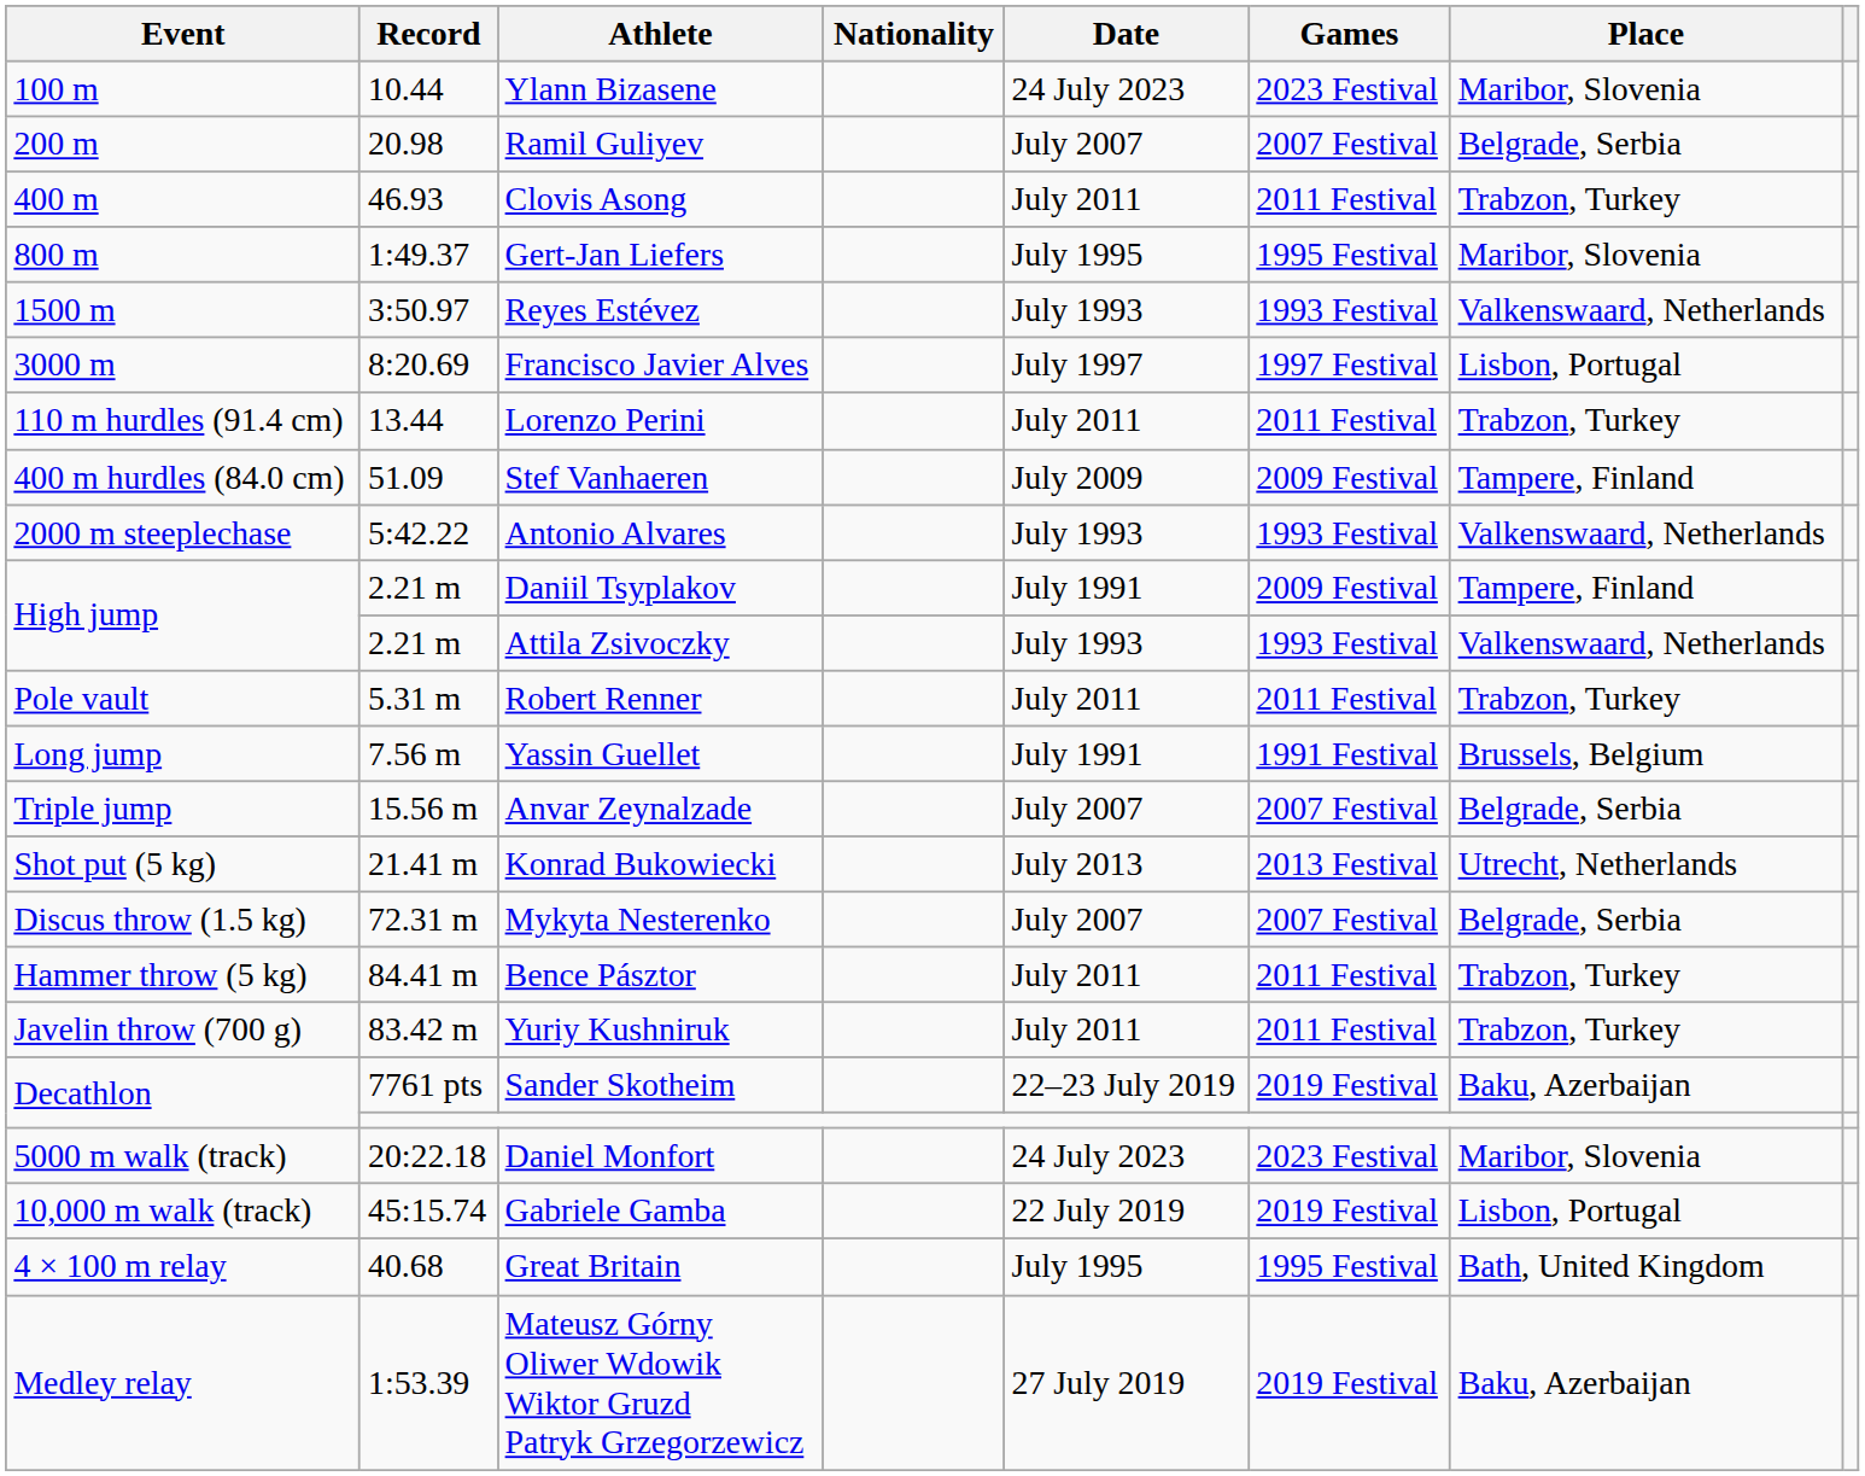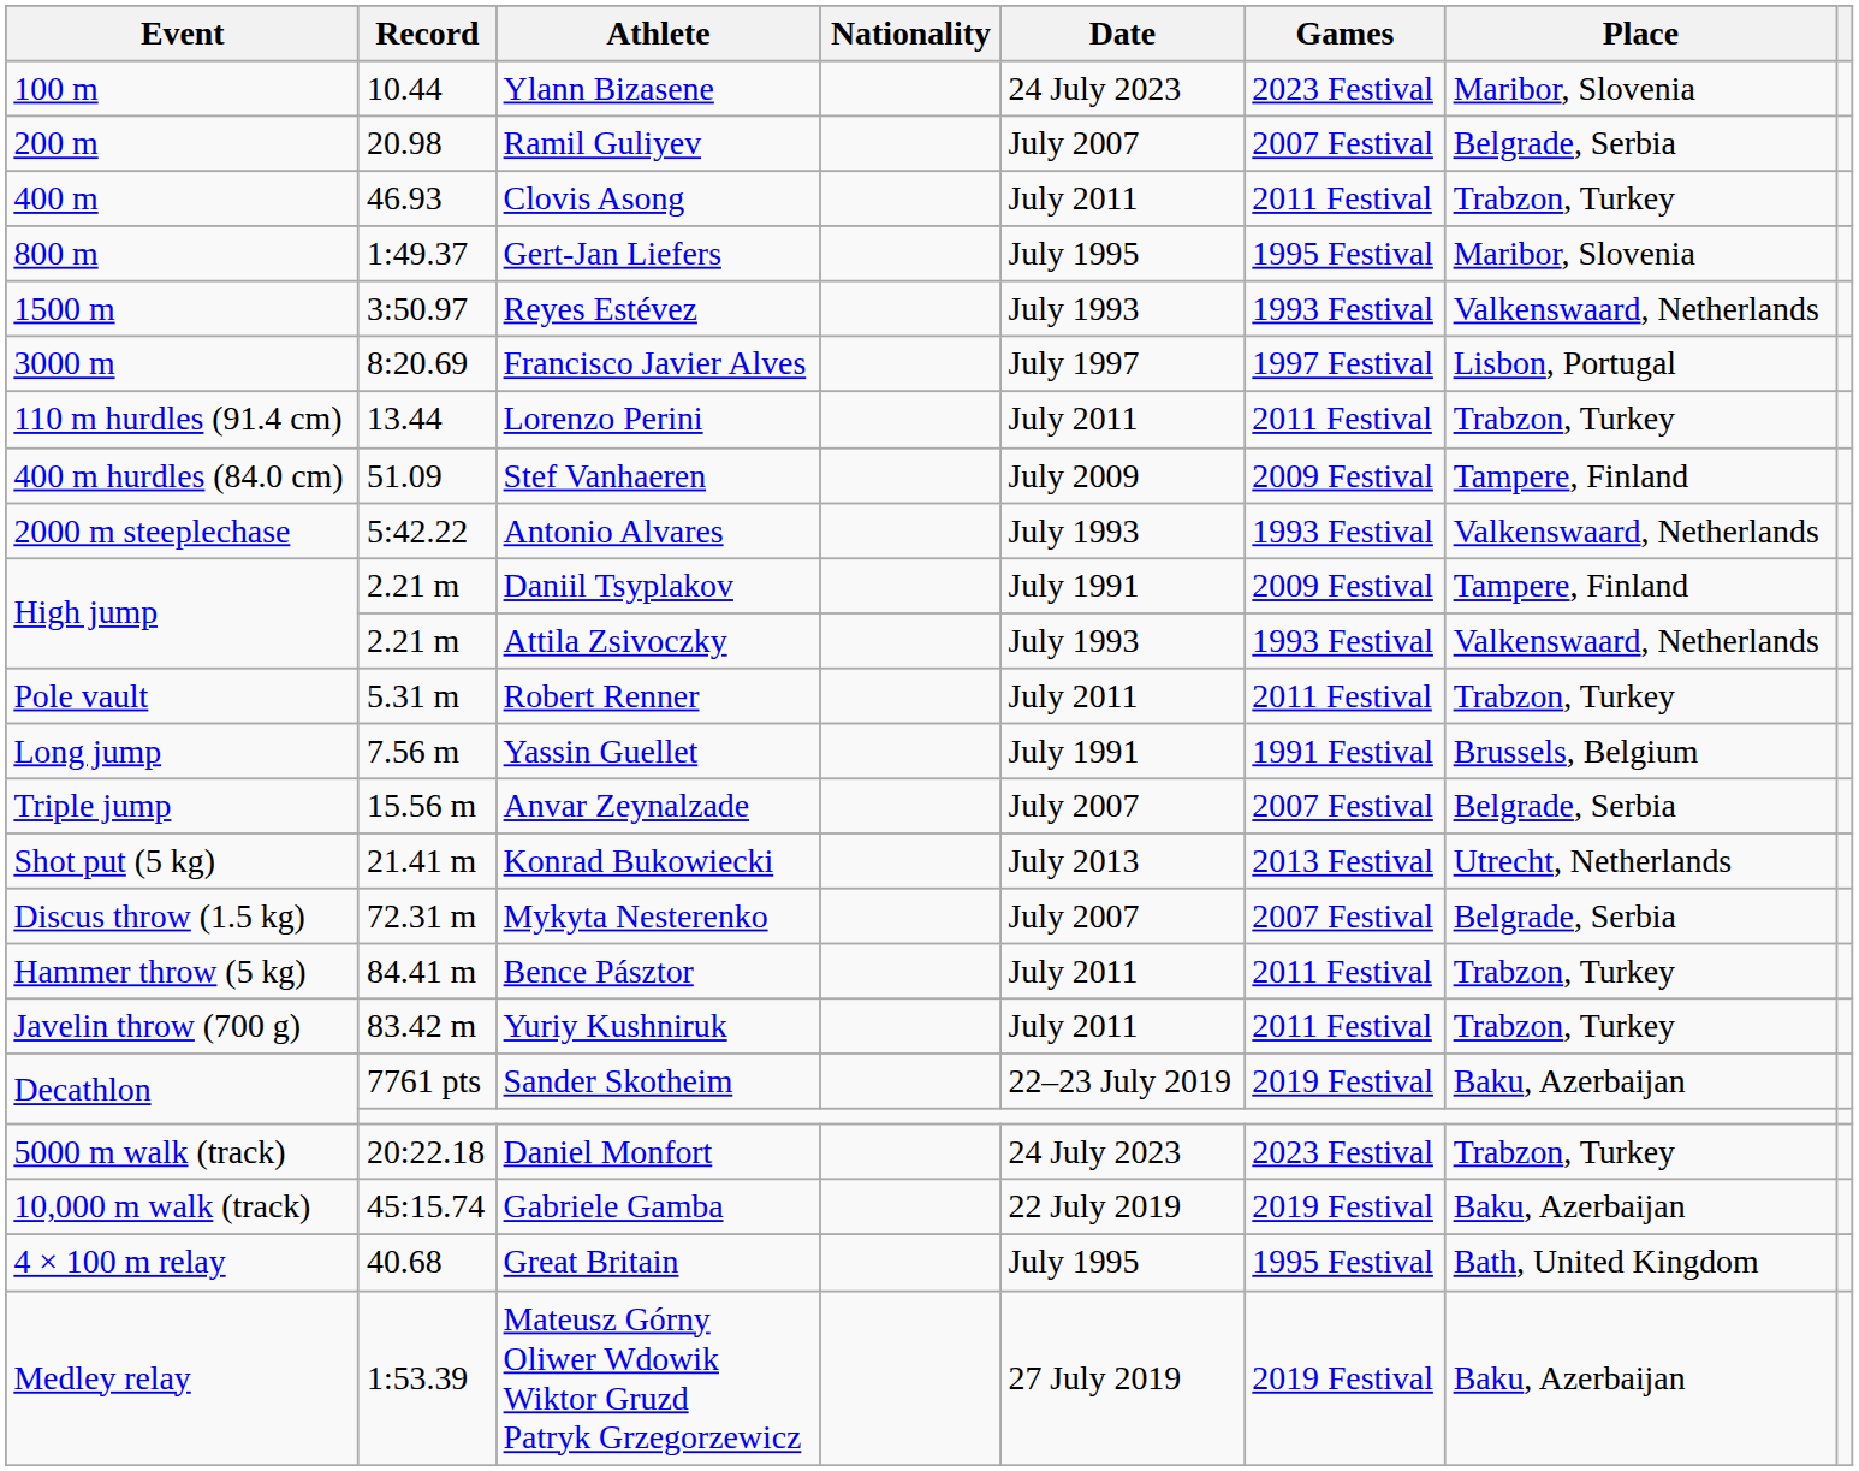 <table class="wikitable" style="font-size:95%; width: 95%;">
 <tr>
 <th>Event</th>
 <th>Record</th>
 <th>Athlete</th>
 <th>Nationality</th>
 <th>Date</th>
 <th>Games</th>
 <th>Place</th>
 <th></th>
 </tr>
 <tr>
 <td><a href='#'>100 m</a></td>
 <td>10.44 </td>
 <td><a href='#'>Ylann Bizasene</a></td>
 <td></td>
 <td>24 July 2023</td>
 <td><a href='#'>2023 Festival</a></td>
 <td><a href='#'>Maribor</a>, Slovenia</td>
 <td></td>
 </tr>
 <tr>
 <td><a href='#'>200 m</a></td>
 <td>20.98</td>
 <td><a href='#'>Ramil Guliyev</a></td>
 <td></td>
 <td>July 2007</td>
 <td><a href='#'>2007 Festival</a></td>
 <td><a href='#'>Belgrade</a>, Serbia</td>
 <td></td>
 </tr>
 <tr>
 <td><a href='#'>400 m</a></td>
 <td>46.93</td>
 <td><a href='#'>Clovis Asong</a></td>
 <td></td>
 <td>July 2011</td>
 <td><a href='#'>2011 Festival</a></td>
 <td><a href='#'>Trabzon</a>, Turkey</td>
 <td></td>
 </tr>
 <tr>
 <td><a href='#'>800 m</a></td>
 <td>1:49.37</td>
 <td><a href='#'>Gert-Jan Liefers</a></td>
 <td></td>
 <td>July 1995</td>
 <td><a href='#'>1995 Festival</a></td>
 <td><a href='#'>Maribor</a>, Slovenia</td>
 <td></td>
 </tr>
 <tr>
 <td><a href='#'>1500 m</a></td>
 <td>3:50.97</td>
 <td><a href='#'>Reyes Estévez</a></td>
 <td></td>
 <td>July 1993</td>
 <td><a href='#'>1993 Festival</a></td>
 <td><a href='#'>Valkenswaard</a>, Netherlands</td>
 <td></td>
 </tr>
 <tr>
 <td><a href='#'>3000 m</a></td>
 <td>8:20.69</td>
 <td><a href='#'>Francisco Javier Alves</a></td>
 <td></td>
 <td>July 1997</td>
 <td><a href='#'>1997 Festival</a></td>
 <td><a href='#'>Lisbon</a>, Portugal</td>
 <td></td>
 </tr>
 <tr>
 <td><a href='#'>110 m hurdles</a> (91.4 cm)</td>
 <td>13.44</td>
 <td><a href='#'>Lorenzo Perini</a></td>
 <td></td>
 <td>July 2011</td>
 <td><a href='#'>2011 Festival</a></td>
 <td><a href='#'>Trabzon</a>, Turkey</td>
 <td></td>
 </tr>
 <tr>
 <td><a href='#'>400 m hurdles</a> (84.0 cm)</td>
 <td>51.09</td>
 <td><a href='#'>Stef Vanhaeren</a></td>
 <td></td>
 <td>July 2009</td>
 <td><a href='#'>2009 Festival</a></td>
 <td><a href='#'>Tampere</a>, Finland</td>
 <td></td>
 </tr>
 <tr>
 <td><a href='#'>2000 m steeplechase</a></td>
 <td>5:42.22</td>
 <td><a href='#'>Antonio Alvares</a></td>
 <td></td>
 <td>July 1993</td>
 <td><a href='#'>1993 Festival</a></td>
 <td><a href='#'>Valkenswaard</a>, Netherlands</td>
 <td></td>
 </tr>
 <tr>
 <td rowspan=2><a href='#'>High jump</a></td>
 <td>2.21 m</td>
 <td><a href='#'>Daniil Tsyplakov</a></td>
 <td></td>
 <td>July 1991</td>
 <td><a href='#'>2009 Festival</a></td>
 <td><a href='#'>Tampere</a>, Finland</td>
 <td></td>
 </tr>
 <tr>
 <td>2.21 m</td>
 <td><a href='#'>Attila Zsivoczky</a></td>
 <td></td>
 <td>July 1993</td>
 <td><a href='#'>1993 Festival</a></td>
 <td><a href='#'>Valkenswaard</a>, Netherlands</td>
 <td></td>
 </tr>
 <tr>
 <td><a href='#'>Pole vault</a></td>
 <td>5.31 m</td>
 <td><a href='#'>Robert Renner</a></td>
 <td></td>
 <td>July 2011</td>
 <td><a href='#'>2011 Festival</a></td>
 <td><a href='#'>Trabzon</a>, Turkey</td>
 <td></td>
 </tr>
 <tr>
 <td><a href='#'>Long jump</a></td>
 <td>7.56 m</td>
 <td><a href='#'>Yassin Guellet</a></td>
 <td></td>
 <td>July 1991</td>
 <td><a href='#'>1991 Festival</a></td>
 <td><a href='#'>Brussels</a>, Belgium</td>
 <td></td>
 </tr>
 <tr>
 <td><a href='#'>Triple jump</a></td>
 <td>15.56 m</td>
 <td><a href='#'>Anvar Zeynalzade</a></td>
 <td></td>
 <td>July 2007</td>
 <td><a href='#'>2007 Festival</a></td>
 <td><a href='#'>Belgrade</a>, Serbia</td>
 <td></td>
 </tr>
 <tr>
 <td><a href='#'>Shot put</a> (5 kg)</td>
 <td>21.41 m</td>
 <td><a href='#'>Konrad Bukowiecki</a></td>
 <td></td>
 <td>July 2013</td>
 <td><a href='#'>2013 Festival</a></td>
 <td><a href='#'>Utrecht</a>, Netherlands</td>
 <td></td>
 </tr>
 <tr>
 <td><a href='#'>Discus throw</a> (1.5 kg)</td>
 <td>72.31 m</td>
 <td><a href='#'>Mykyta Nesterenko</a></td>
 <td></td>
 <td>July 2007</td>
 <td><a href='#'>2007 Festival</a></td>
 <td><a href='#'>Belgrade</a>, Serbia</td>
 <td></td>
 </tr>
 <tr>
 <td><a href='#'>Hammer throw</a> (5 kg)</td>
 <td>84.41 m</td>
 <td><a href='#'>Bence Pásztor</a></td>
 <td></td>
 <td>July 2011</td>
 <td><a href='#'>2011 Festival</a></td>
 <td><a href='#'>Trabzon</a>, Turkey</td>
 <td></td>
 </tr>
 <tr>
 <td><a href='#'>Javelin throw</a> (700 g)</td>
 <td>83.42 m</td>
 <td><a href='#'>Yuriy Kushniruk</a></td>
 <td></td>
 <td>July 2011</td>
 <td><a href='#'>2011 Festival</a></td>
 <td><a href='#'>Trabzon</a>, Turkey</td>
 <td></td>
 </tr>
 <tr>
 <td rowspan=2><a href='#'>Decathlon</a></td>
 <td>7761 pts</td>
 <td><a href='#'>Sander Skotheim</a></td>
 <td></td>
 <td>22–23 July 2019</td>
 <td><a href='#'>2019 Festival</a></td>
 <td><a href='#'>Baku</a>, Azerbaijan</td>
 <td></td>
 </tr>
 <tr>
 <td colspan=6></td>
 <td></td>
 </tr>
 <tr>
 <td><a href='#'>5000 m walk</a> (track)</td>
 <td>20:22.18</td>
 <td><a href='#'>Daniel Monfort</a></td>
 <td></td>
 <td>24 July 2023</td>
 <td><a href='#'>2023 Festival</a></td>
-<td><a href='#'>Maribor</a>, Slovenia</td>
+<td><a href='#'>Trabzon</a>, Turkey</td>
 <td></td>
 </tr>
 <tr>
 <td><a href='#'>10,000 m walk</a> (track)</td>
 <td>45:15.74</td>
 <td><a href='#'>Gabriele Gamba</a></td>
 <td></td>
 <td>22 July 2019</td>
 <td><a href='#'>2019 Festival</a></td>
-<td><a href='#'>Lisbon</a>, Portugal</td>
+<td><a href='#'>Baku</a>, Azerbaijan</td>
 <td></td>
 </tr>
 <tr>
 <td><a href='#'>4 × 100 m relay</a></td>
 <td>40.68</td>
 <td><a href='#'>Great Britain</a></td>
 <td></td>
 <td>July 1995</td>
 <td><a href='#'>1995 Festival</a></td>
 <td><a href='#'>Bath</a>, United Kingdom</td>
 <td></td>
 </tr>
 <tr>
 <td><a href='#'>Medley relay</a></td>
 <td>1:53.39</td>
 <td><a href='#'>Mateusz Górny</a><br><a href='#'>Oliwer Wdowik</a><br><a href='#'>Wiktor Gruzd</a><br><a href='#'>Patryk Grzegorzewicz</a></td>
 <td></td>
 <td>27 July 2019</td>
 <td><a href='#'>2019 Festival</a></td>
 <td><a href='#'>Baku</a>, Azerbaijan</td>
 <td></td>
 </tr>
 </table>
